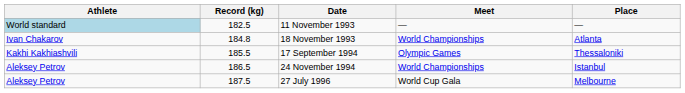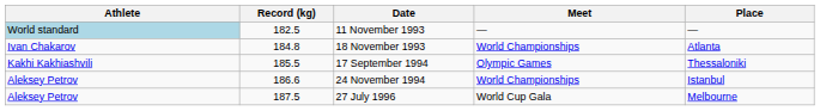 <table class="wikitable" style="font-size:90%; width: 70%;">
 <tr>
 <th width=20%>Athlete</th>
 <th width=8%>Record (kg)</th>
 <th width=12%>Date</th>
 <th width=18%>Meet</th>
 <th width=11%>Place</th>
 </tr>
 <tr>
 <td style="background: lightblue;">World standard</td>
 <td align="center">182.5</td>
 <td>11 November 1993</td>
 <td>—</td>
 <td>—</td>
 </tr>
 <tr>
 <td> <a href='#'>Ivan Chakarov</a></td>
 <td align="center">184.8</td>
 <td>18 November 1993</td>
 <td><a href='#'>World Championships</a></td>
 <td><a href='#'>Atlanta</a></td>
 </tr>
 <tr>
 <td> <a href='#'>Kakhi Kakhiashvili</a></td>
 <td align="center">185.5</td>
 <td>17 September 1994</td>
 <td><a href='#'>Olympic Games</a></td>
 <td><a href='#'>Thessaloniki</a></td>
 </tr>
 <tr>
 <td> <a href='#'>Aleksey Petrov</a></td>
-<td align="center">186.5</td>
+<td align="center">186.6</td>
 <td>24 November 1994</td>
 <td><a href='#'>World Championships</a></td>
 <td><a href='#'>Istanbul</a></td>
 </tr>
 <tr>
 <td> <a href='#'>Aleksey Petrov</a></td>
 <td align="center">187.5</td>
 <td>27 July 1996</td>
 <td>World Cup Gala</td>
 <td><a href='#'>Melbourne</a></td>
 </tr>
 </table>
